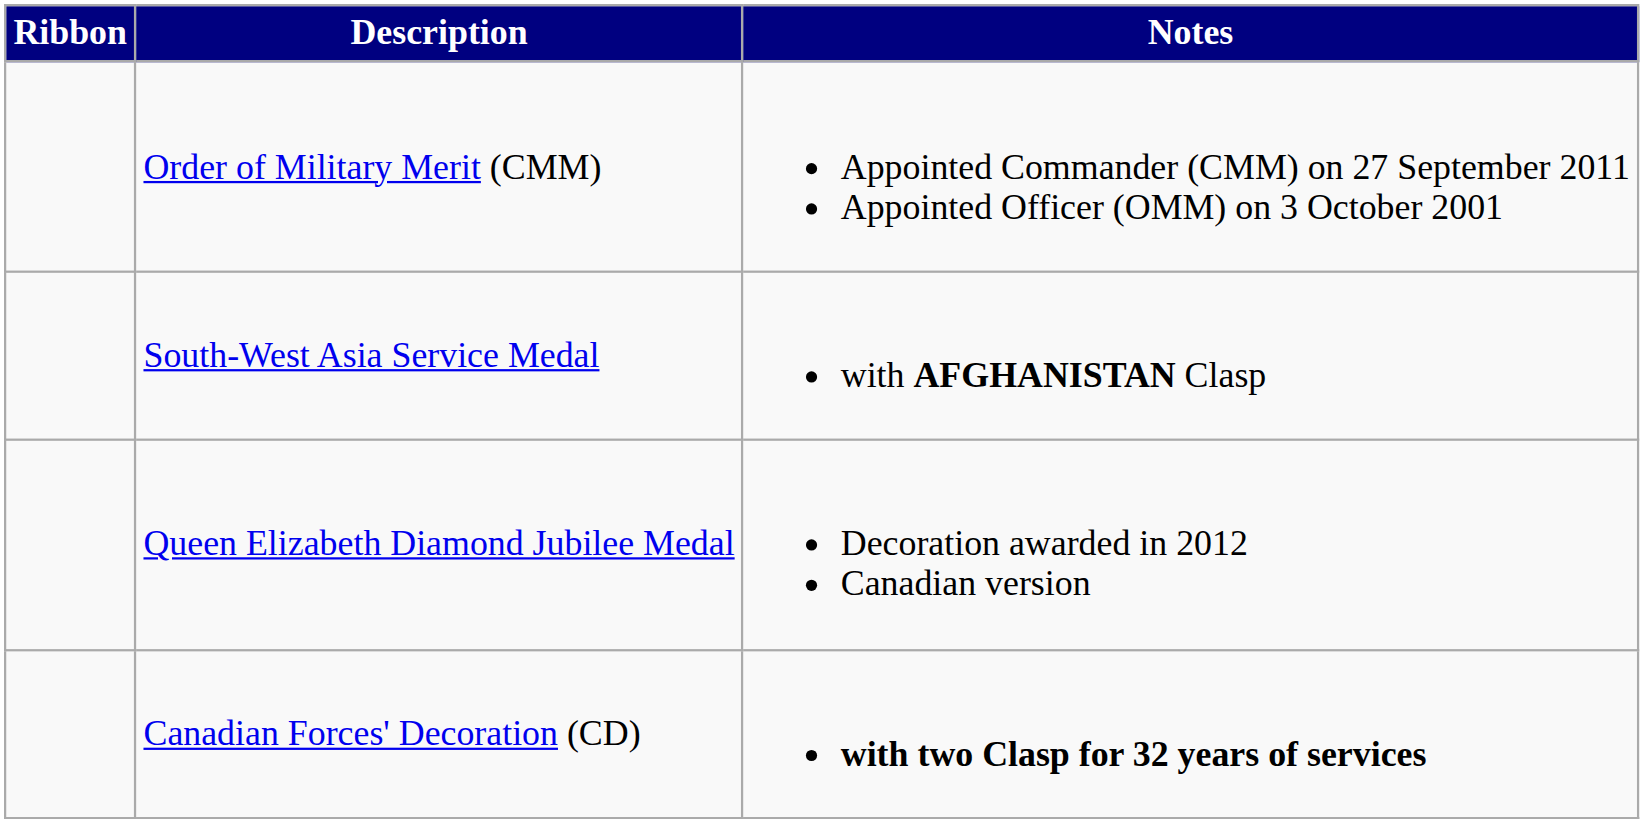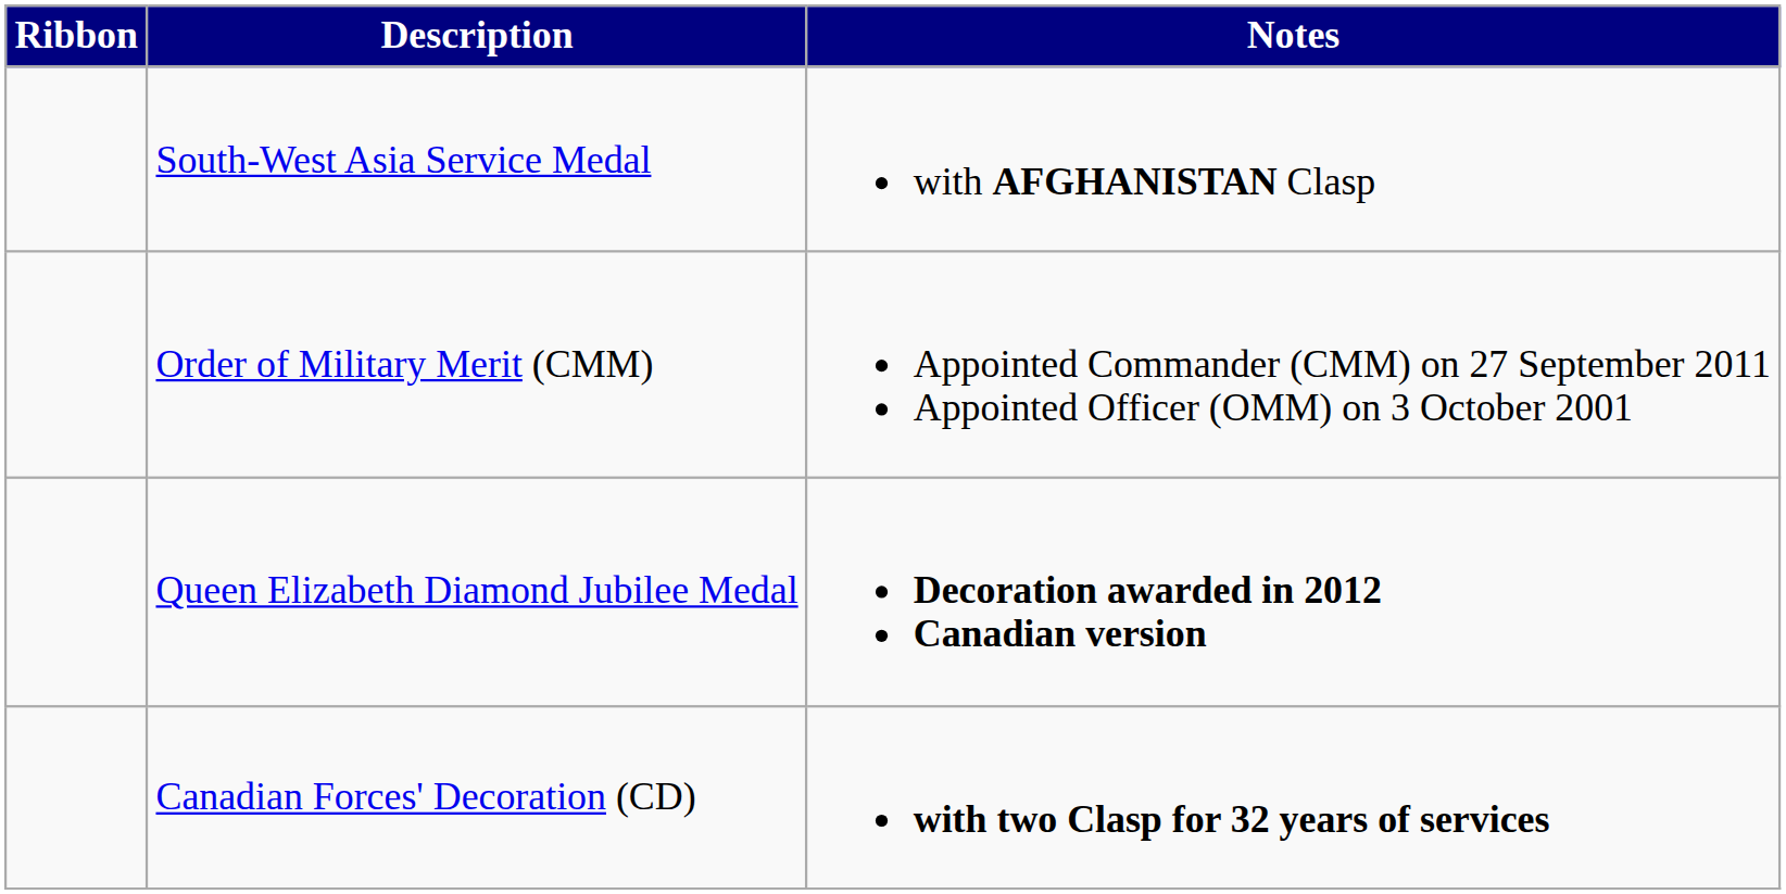 <table class="wikitable">
 <tr style="background:Navy;color:White" align="center">
 <td><strong>Ribbon</strong></td>
 <td><strong>Description</strong></td>
 <td><strong>Notes</strong></td>
 </tr>
 <tr>
 <td></td>
+<td><a href='#'>South-West Asia Service Medal</a></td>
+<td><br><ul><li>with <strong>AFGHANISTAN</strong> Clasp</li></ul></td>
+</tr>
+<tr>
+<td></td>
 <td><a href='#'>Order of Military Merit</a> (CMM)</td>
 <td><br><ul><li>Appointed Commander (CMM) on 27 September 2011</li><li>Appointed Officer (OMM) on 3 October 2001</li></ul></td>
 </tr>
 <tr>
 <td></td>
-<td><a href='#'>South-West Asia Service Medal</a></td>
-<td><br><ul><li>with <strong>AFGHANISTAN</strong> Clasp</li></ul></td>
-</tr>
-<tr>
-<td></td>
 <td><a href='#'>Queen Elizabeth Diamond Jubilee Medal</a></td>
-<td><br><ul><li>Decoration awarded in 2012</li><li>Canadian version</li></ul></td>
+<td><strong><br><ul><li>Decoration awarded in 2012</li><li>Canadian version</li></ul></strong></td>
 </tr>
 <tr>
 <td></td>
 <td><a href='#'>Canadian Forces' Decoration</a> (CD)</td>
 <td><strong><br><ul><li>with two Clasp for 32 years of services</li></ul></strong></td>
 </tr>
 <tr>
 </tr>
 </table>
